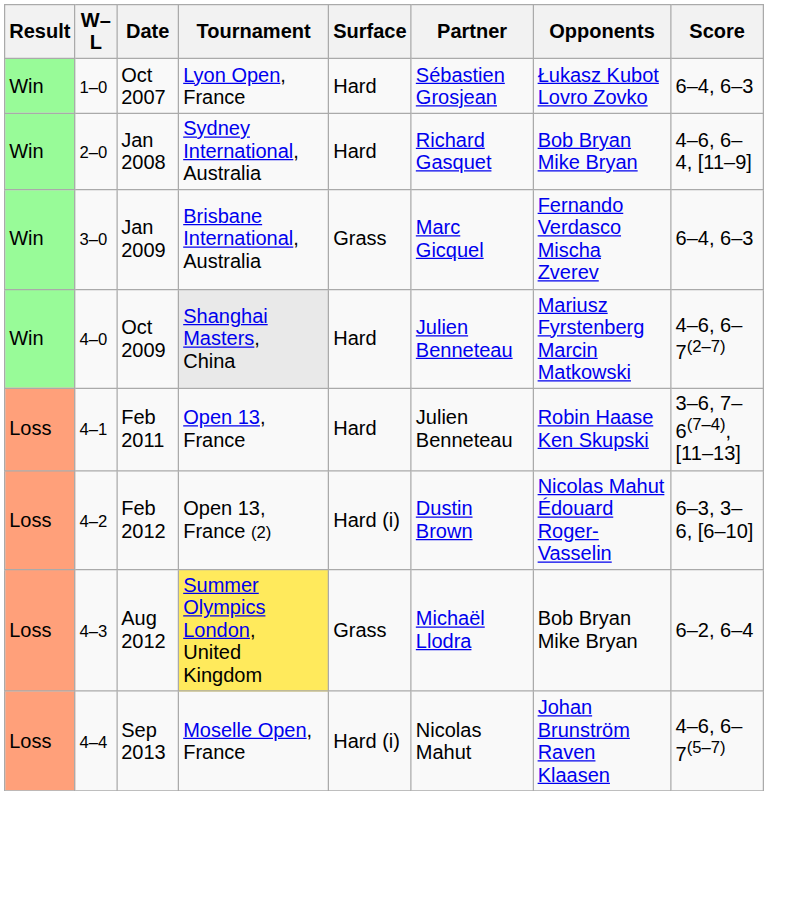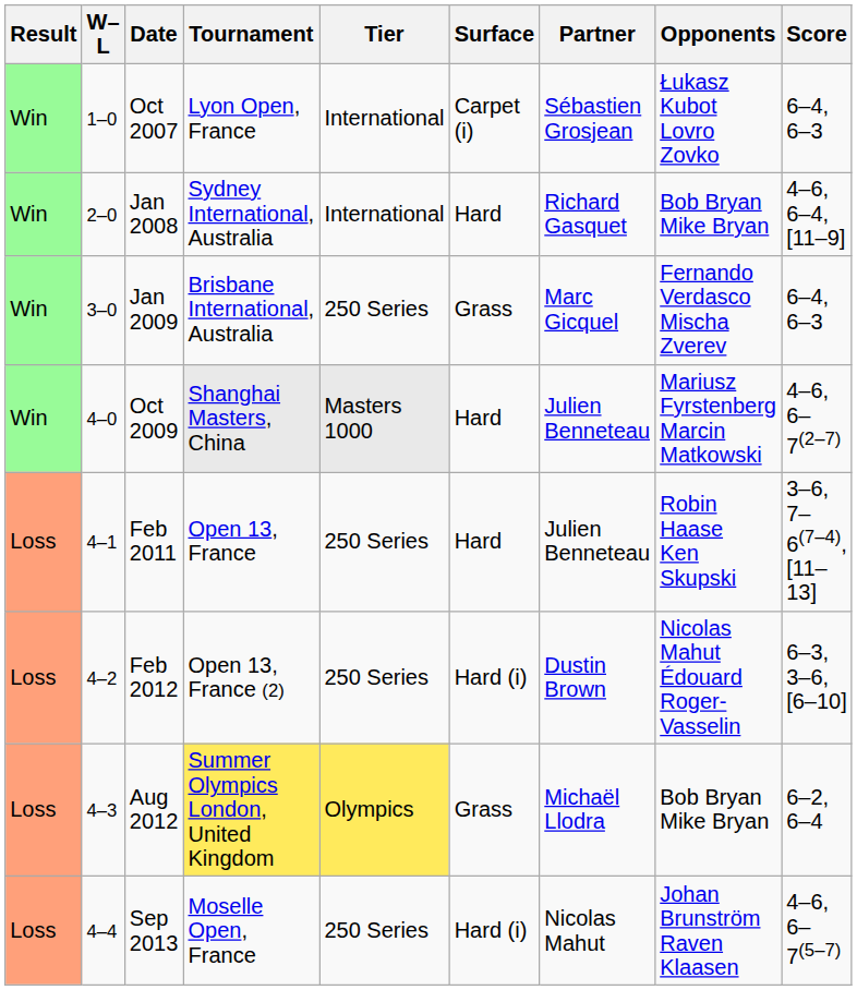 <table class="sortable wikitable">
 <tr>
 <th>Result</th>
 <th class="unsortable">W–L</th>
 <th>Date</th>
 <th>Tournament</th>
+<th>Tier</th>
 <th>Surface</th>
 <th>Partner</th>
 <th>Opponents</th>
 <th class="unsortable">Score</th>
 </tr>
 <tr>
 <td style="background:#98fb98;">Win</td>
 <td><small>1–0</small></td>
 <td>Oct 2007</td>
 <td><a href='#'>Lyon Open</a>, <br>France</td>
-<td>Hard</td>
+<td>International</td>
+<td>Carpet (i)</td>
 <td> <a href='#'>Sébastien Grosjean</a></td>
 <td> <a href='#'>Łukasz Kubot</a><br> <a href='#'>Lovro Zovko</a></td>
 <td>6–4, 6–3</td>
 </tr>
 <tr>
 <td style="background:#98fb98;">Win</td>
 <td><small>2–0</small></td>
 <td>Jan 2008</td>
 <td><a href='#'>Sydney International</a>, <br>Australia</td>
+<td>International</td>
 <td>Hard</td>
 <td> <a href='#'>Richard Gasquet</a></td>
 <td> <a href='#'>Bob Bryan</a><br> <a href='#'>Mike Bryan</a></td>
 <td>4–6, 6–4, [11–9]</td>
 </tr>
 <tr>
 <td style="background:#98fb98;">Win</td>
 <td><small>3–0</small></td>
 <td>Jan 2009</td>
 <td><a href='#'>Brisbane International</a>, <br>Australia</td>
+<td>250 Series</td>
 <td>Grass</td>
 <td> <a href='#'>Marc Gicquel</a></td>
 <td> <a href='#'>Fernando Verdasco</a><br> <a href='#'>Mischa Zverev</a></td>
 <td>6–4, 6–3</td>
 </tr>
 <tr>
 <td style="background:#98fb98;">Win</td>
 <td><small>4–0</small></td>
 <td>Oct 2009</td>
 <td style="background:#e9e9e9;"><a href='#'>Shanghai Masters</a>, <br>China</td>
+<td style="background:#e9e9e9;">Masters 1000</td>
 <td>Hard</td>
 <td> <a href='#'>Julien Benneteau</a></td>
 <td> <a href='#'>Mariusz Fyrstenberg</a><br> <a href='#'>Marcin Matkowski</a></td>
 <td>4–6, 6–7<sup>(2–7)</sup></td>
 </tr>
 <tr>
 <td style="background:#ffa07a;">Loss</td>
 <td><small>4–1</small></td>
 <td>Feb 2011</td>
 <td><a href='#'>Open 13</a>, <br>France</td>
+<td>250 Series</td>
 <td>Hard</td>
 <td> Julien Benneteau</td>
 <td> <a href='#'>Robin Haase</a><br> <a href='#'>Ken Skupski</a></td>
 <td>3–6, 7–6<sup>(7–4)</sup>, [11–13]</td>
 </tr>
 <tr>
 <td style="background:#ffa07a;">Loss</td>
 <td><small>4–2</small></td>
 <td>Feb 2012</td>
 <td>Open 13, <br>France <small>(2)</small></td>
+<td>250 Series</td>
 <td>Hard (i)</td>
 <td> <a href='#'>Dustin Brown</a></td>
 <td> <a href='#'>Nicolas Mahut</a><br> <a href='#'>Édouard Roger-Vasselin</a></td>
 <td>6–3, 3–6, [6–10]</td>
 </tr>
 <tr>
 <td style="background:#ffa07a;">Loss</td>
 <td><small>4–3</small></td>
 <td>Aug 2012</td>
 <td bgcolor=ffea5c><a href='#'>Summer Olympics London</a>, <br>United Kingdom</td>
+<td bgcolor=ffea5c>Olympics</td>
 <td>Grass</td>
 <td> <a href='#'>Michaël Llodra</a></td>
 <td> Bob Bryan<br> Mike Bryan</td>
 <td>6–2, 6–4</td>
 </tr>
 <tr>
 <td style="background:#ffa07a;">Loss</td>
 <td><small>4–4</small></td>
 <td>Sep 2013</td>
 <td><a href='#'>Moselle Open</a>, <br>France</td>
+<td>250 Series</td>
 <td>Hard (i)</td>
 <td> Nicolas Mahut</td>
 <td> <a href='#'>Johan Brunström</a><br> <a href='#'>Raven Klaasen</a></td>
 <td>4–6, 6–7<sup>(5–7)</sup></td>
 </tr>
 </table>
